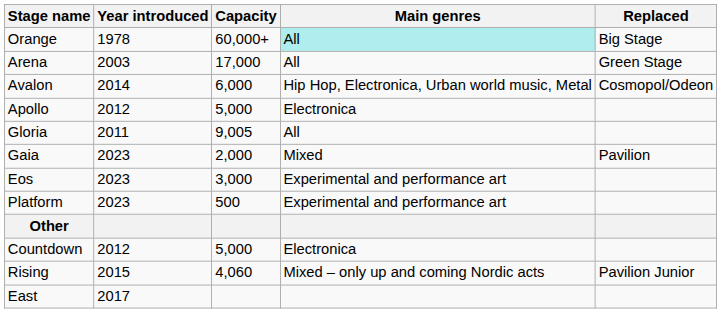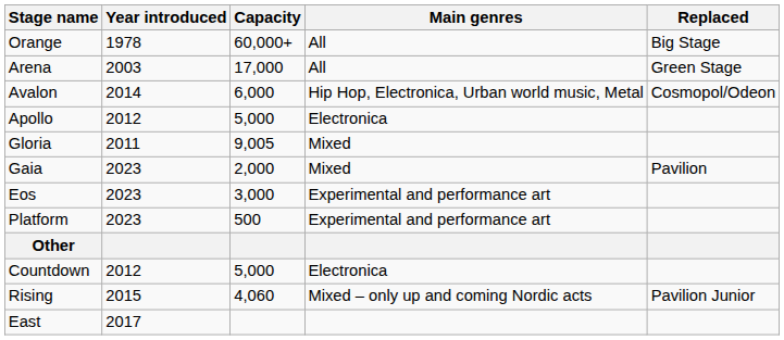 <table class="wikitable">
 <tr>
 <th>Stage name</th>
 <th>Year introduced</th>
 <th>Capacity</th>
 <th>Main genres</th>
 <th>Replaced</th>
 </tr>
 <tr>
 <td>Orange</td>
 <td>1978</td>
 <td>60,000+</td>
-<td style="background: paleturquoise;">All</td>
+<td>All</td>
 <td>Big Stage</td>
 </tr>
 <tr>
 <td>Arena</td>
 <td>2003</td>
 <td>17,000</td>
 <td>All</td>
 <td>Green Stage</td>
 </tr>
 <tr>
 <td>Avalon</td>
 <td>2014</td>
 <td>6,000</td>
 <td>Hip Hop, Electronica, Urban world music, Metal</td>
 <td>Cosmopol/Odeon</td>
 </tr>
 <tr>
 <td>Apollo</td>
 <td>2012</td>
 <td>5,000</td>
 <td>Electronica</td>
 <td></td>
 </tr>
 <tr>
 <td>Gloria</td>
 <td>2011</td>
 <td>9,005</td>
-<td>All</td>
+<td>Mixed</td>
 <td></td>
 </tr>
 <tr>
 <td>Gaia</td>
 <td>2023</td>
 <td>2,000</td>
 <td>Mixed</td>
 <td>Pavilion</td>
 </tr>
 <tr>
 <td>Eos</td>
 <td>2023</td>
 <td>3,000</td>
 <td>Experimental and performance art</td>
 <td></td>
 </tr>
 <tr>
 <td>Platform</td>
 <td>2023</td>
 <td>500</td>
 <td>Experimental and performance art</td>
 <td></td>
 </tr>
 <tr>
 <th>Other</th>
 <th></th>
 <th></th>
 <th></th>
 <th></th>
 </tr>
 <tr>
 <td>Countdown</td>
 <td>2012</td>
 <td>5,000</td>
 <td>Electronica</td>
 <td></td>
 </tr>
 <tr>
 <td>Rising</td>
 <td>2015</td>
 <td>4,060</td>
 <td>Mixed – only up and coming Nordic acts</td>
 <td>Pavilion Junior</td>
 </tr>
 <tr>
 <td>East</td>
 <td>2017</td>
 <td></td>
 <td></td>
 <td></td>
 </tr>
 </table>
